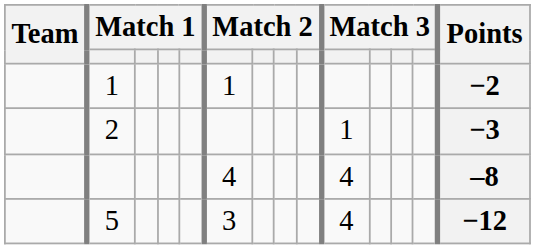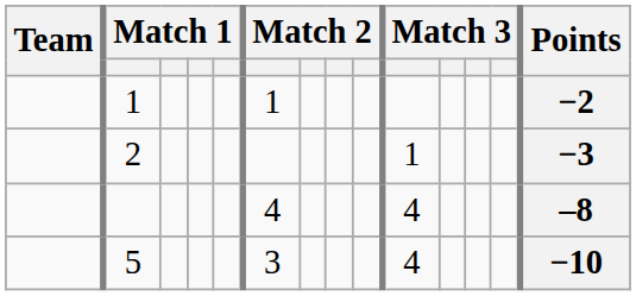 <table class="wikitable sortable" style="text-align:center;">
 <tr>
 <th rowspan=2>Team</th>
 <th colspan=4 style="border-left:3px solid gray">Match 1</th>
 <th colspan=4 style="border-left:3px solid gray">Match 2</th>
 <th colspan=4 style="border-left:3px solid gray">Match 3</th>
 <th rowspan=2 style="border-left:3px solid gray">Points</th>
 </tr>
 <tr>
 <th style="border-left:3px solid gray"></th>
 <th></th>
 <th></th>
 <th></th>
 <th style="border-left:3px solid gray"></th>
 <th></th>
 <th></th>
 <th></th>
 <th style="border-left:3px solid gray"></th>
 <th></th>
 <th></th>
 <th></th>
 </tr>
 <tr>
 <td align=left></td>
 <td style="border-left:3px solid gray">1</td>
 <td></td>
 <td></td>
 <td></td>
 <td style="border-left:3px solid gray">1</td>
 <td></td>
 <td></td>
 <td></td>
 <td style="border-left:3px solid gray"></td>
 <td></td>
 <td></td>
 <td></td>
 <th style="border-left:3px solid gray">−2</th>
 </tr>
 <tr>
 <td align=left></td>
 <td style="border-left:3px solid gray">2</td>
 <td></td>
 <td></td>
 <td></td>
 <td style="border-left:3px solid gray"></td>
 <td></td>
 <td></td>
 <td></td>
 <td style="border-left:3px solid gray">1</td>
 <td></td>
 <td></td>
 <td></td>
 <th style="border-left:3px solid gray">−3</th>
 </tr>
 <tr>
 <td align=left></td>
 <td style="border-left:3px solid gray"></td>
 <td></td>
 <td></td>
 <td></td>
 <td style="border-left:3px solid gray">4</td>
 <td></td>
 <td></td>
 <td></td>
 <td style="border-left:3px solid gray">4</td>
 <td></td>
 <td></td>
 <td></td>
 <th style="border-left:3px solid gray">–8</th>
 </tr>
 <tr>
 <td align=left></td>
 <td style="border-left:3px solid gray">5</td>
 <td></td>
 <td></td>
 <td></td>
 <td style="border-left:3px solid gray">3</td>
 <td></td>
 <td></td>
 <td></td>
 <td style="border-left:3px solid gray">4</td>
 <td></td>
 <td></td>
 <td></td>
-<th style="border-left:3px solid gray">−12</th>
+<th style="border-left:3px solid gray">−10</th>
 </tr>
 </table>
